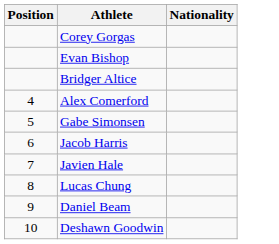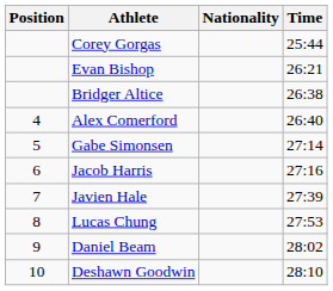 <table class="wikitable sortable">
 <tr>
 <th>Position</th>
 <th>Athlete</th>
 <th>Nationality</th>
+<th>Time</th>
 </tr>
 <tr>
 <td align=center></td>
 <td><a href='#'>Corey Gorgas</a></td>
 <td></td>
+<td>25:44</td>
 </tr>
 <tr>
 <td align=center></td>
 <td><a href='#'>Evan Bishop</a></td>
 <td></td>
+<td>26:21</td>
 </tr>
 <tr>
 <td align=center></td>
 <td><a href='#'>Bridger Altice</a></td>
 <td></td>
+<td>26:38</td>
 </tr>
 <tr>
 <td align=center>4</td>
 <td><a href='#'>Alex Comerford</a></td>
 <td></td>
+<td>26:40</td>
 </tr>
 <tr>
 <td align=center>5</td>
 <td><a href='#'>Gabe Simonsen</a></td>
 <td></td>
+<td>27:14</td>
 </tr>
 <tr>
 <td align=center>6</td>
 <td><a href='#'>Jacob Harris</a></td>
 <td></td>
+<td>27:16</td>
 </tr>
 <tr>
 <td align=center>7</td>
 <td><a href='#'>Javien Hale</a></td>
 <td></td>
+<td>27:39</td>
 </tr>
 <tr>
 <td align=center>8</td>
 <td><a href='#'>Lucas Chung</a></td>
 <td></td>
+<td>27:53</td>
 </tr>
 <tr>
 <td align=center>9</td>
 <td><a href='#'>Daniel Beam</a></td>
 <td></td>
+<td>28:02</td>
 </tr>
 <tr>
 <td align=center>10</td>
 <td><a href='#'>Deshawn Goodwin</a></td>
 <td></td>
+<td>28:10</td>
 </tr>
 </table>
